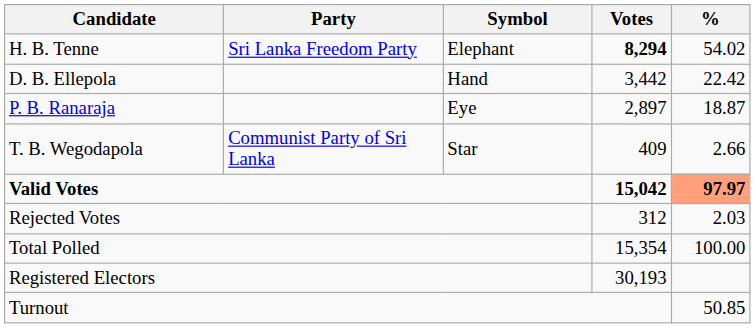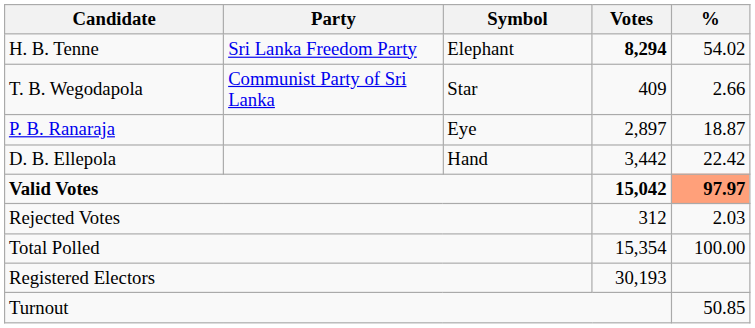 <table class="wikitable" border="1" style="text-align:right;">
 <tr>
 <th align=left width="180">Candidate</th>
 <th align=left width="180">Party</th>
 <th align=left width="120">Symbol</th>
 <th align=left width="60">Votes</th>
 <th align=left width="60">%</th>
 </tr>
 <tr>
 <td align=left>H. B. Tenne</td>
 <td align=left><a href='#'>Sri Lanka Freedom Party</a></td>
 <td align=left>Elephant</td>
 <td align=right><strong>8,294</strong></td>
 <td align=right>54.02</td>
 </tr>
 <tr>
-<td align=left>D. B. Ellepola</td>
-<td align=left></td>
-<td align=left>Hand</td>
-<td align=right>3,442</td>
-<td align=right>22.42</td>
+<td align=left>T. B. Wegodapola</td>
+<td align=left><a href='#'>Communist Party of Sri Lanka</a></td>
+<td align=left>Star</td>
+<td align=right>409</td>
+<td align=right>2.66</td>
 </tr>
 <tr>
 <td align=left><a href='#'>P. B. Ranaraja</a></td>
 <td align=left></td>
 <td align=left>Eye</td>
 <td align=right>2,897</td>
 <td align=right>18.87</td>
 </tr>
 <tr>
-<td align=left>T. B. Wegodapola</td>
-<td align=left><a href='#'>Communist Party of Sri Lanka</a></td>
-<td align=left>Star</td>
-<td align=right>409</td>
-<td align=right>2.66</td>
+<td align=left>D. B. Ellepola</td>
+<td align=left></td>
+<td align=left>Hand</td>
+<td align=right>3,442</td>
+<td align=right>22.42</td>
 </tr>
 <tr>
 <td align=left colspan=3><strong>Valid Votes</strong></td>
 <td align=right><strong>15,042</strong></td>
 <td align=right style="background: lightsalmon;"><strong>97.97</strong></td>
 </tr>
 <tr>
 <td align=left colspan=3>Rejected Votes</td>
 <td align=right>312</td>
 <td align=right>2.03</td>
 </tr>
 <tr>
 <td align=left colspan=3>Total Polled</td>
 <td align=right>15,354</td>
 <td align=right>100.00</td>
 </tr>
 <tr>
 <td align=left colspan=3>Registered Electors</td>
 <td align=right>30,193</td>
 <td></td>
 </tr>
 <tr>
 <td align=left colspan=4>Turnout</td>
 <td align=right>50.85</td>
 </tr>
 </table>
